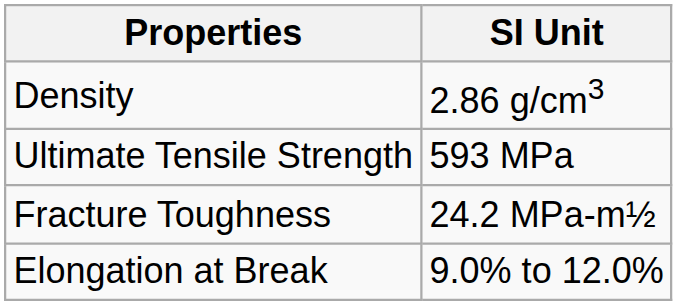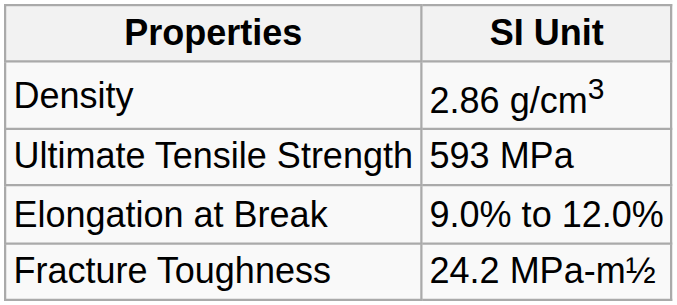 <table class="wikitable">
 <tr>
 <th>Properties</th>
 <th>SI Unit</th>
 </tr>
 <tr>
 <td>Density</td>
 <td>2.86 g/cm<sup>3</sup></td>
 </tr>
 <tr>
 <td>Ultimate Tensile Strength</td>
 <td>593 MPa</td>
 </tr>
 <tr>
+<td>Elongation at Break</td>
+<td>9.0% to 12.0%</td>
+</tr>
+<tr>
 <td>Fracture Toughness</td>
 <td>24.2 MPa-m½</td>
 </tr>
-<tr>
-<td>Elongation at Break</td>
-<td>9.0% to 12.0%</td>
-</tr>
 </table>
